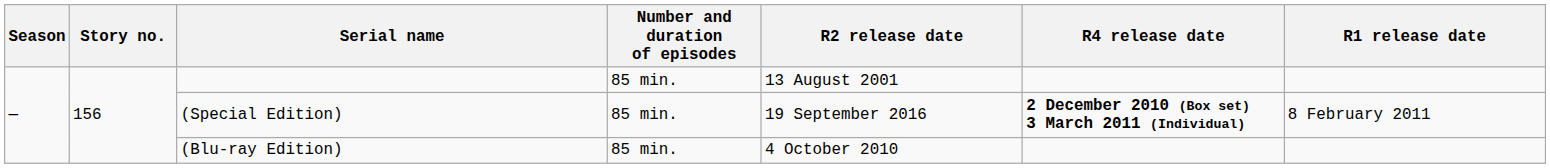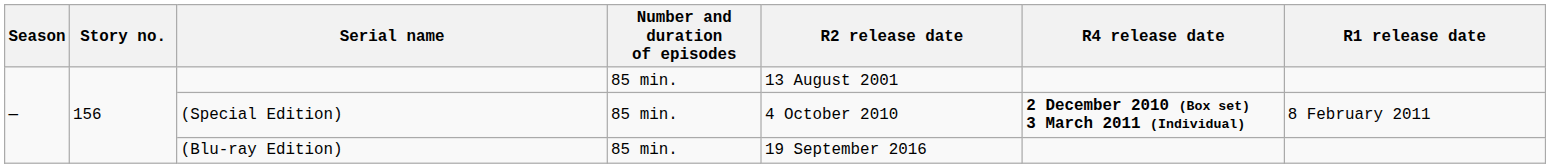 <table class="wikitable sortable" style="width:100%;">
 <tr>
 <th style="width:4%;">Season</th>
 <th style="width:7%;">Story no.</th>
 <th style="width:28%;">Serial name</th>
 <th style="width:10%;">Number and duration<br>of episodes</th>
 <th style="width:17%;">R2 release date</th>
 <th style="width:17%;">R4 release date</th>
 <th style="width:17%;">R1 release date</th>
 </tr>
 <tr>
 <td rowspan="3">—</td>
 <td rowspan="3">156</td>
 <td><em></em></td>
 <td>85 min.</td>
 <td data-sort-value="2001-08-13">13 August 2001</td>
 <td></td>
 <td></td>
 </tr>
 <tr>
 <td><em></em> (Special Edition)</td>
 <td>85 min.</td>
-<td data-sort-value="2016-09-19">19 September 2016</td>
+<td data-sort-value="2010-10-04">4 October 2010</td>
 <td data-sort-value="2010-12-02"><strong>2 December 2010 <small>(Box set)</small><br>3 March 2011 <small>(Individual)</small></strong></td>
 <td data-sort-value="2011-02-08">8 February 2011</td>
 </tr>
 <tr>
 <td><em></em> (Blu-ray Edition)</td>
 <td>85 min.</td>
-<td data-sort-value="2010-10-04">4 October 2010</td>
+<td data-sort-value="2016-09-19">19 September 2016</td>
 <td></td>
 <td></td>
 </tr>
 </table>
